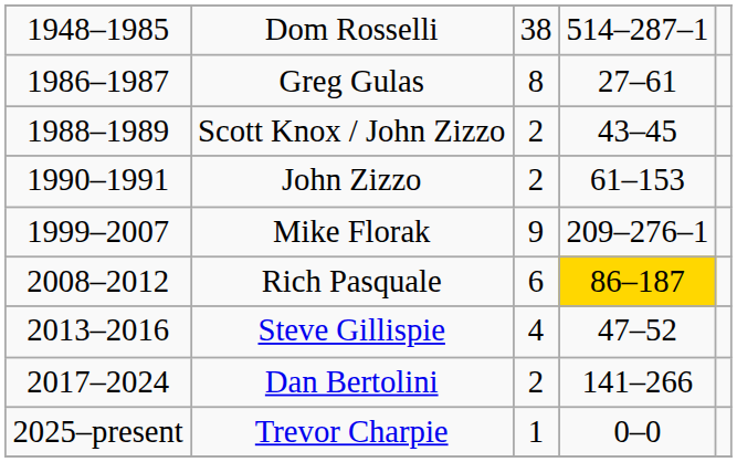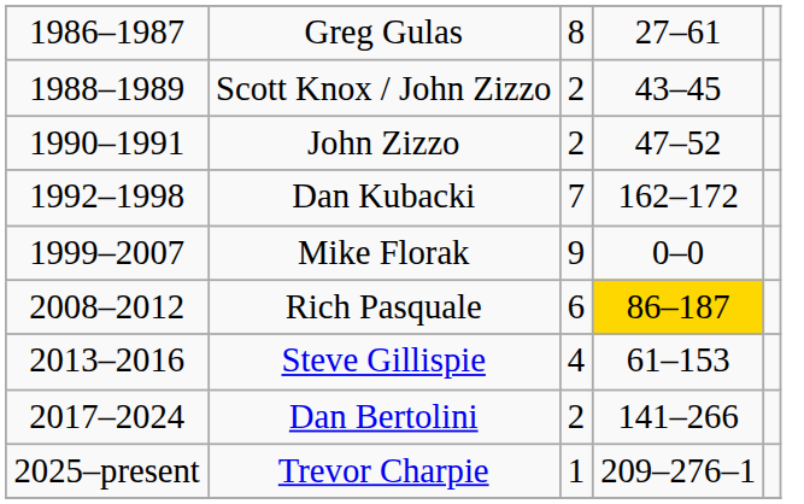 <table class="wikitable" style="text-align:center">
 <tr>
-</tr>
-<tr>
-<td>1948–1985</td>
-<td>Dom Rosselli</td>
-<td>38</td>
-<td>514–287–1</td>
-<td></td>
 </tr>
 <tr>
 <td>1986–1987</td>
 <td>Greg Gulas</td>
 <td>8</td>
 <td>27–61</td>
 <td></td>
 </tr>
 <tr>
 <td>1988–1989</td>
 <td>Scott Knox / John Zizzo</td>
 <td>2</td>
 <td>43–45</td>
 <td></td>
 </tr>
 <tr>
 <td>1990–1991</td>
 <td>John Zizzo</td>
 <td>2</td>
-<td>61–153</td>
+<td>47–52</td>
+<td></td>
+</tr>
+<tr>
+<td>1992–1998</td>
+<td>Dan Kubacki</td>
+<td>7</td>
+<td>162–172</td>
 <td></td>
 </tr>
 <tr>
 <td>1999–2007</td>
 <td>Mike Florak</td>
 <td>9</td>
-<td>209–276–1</td>
+<td>0–0</td>
 <td></td>
 </tr>
 <tr>
 <td>2008–2012</td>
 <td>Rich Pasquale</td>
 <td>6</td>
 <td style="background: gold;">86–187</td>
 <td></td>
 </tr>
 <tr>
 <td>2013–2016</td>
 <td><a href='#'>Steve Gillispie</a></td>
 <td>4</td>
-<td>47–52</td>
+<td>61–153</td>
 <td></td>
 </tr>
 <tr>
 <td>2017–2024</td>
 <td><a href='#'>Dan Bertolini</a></td>
 <td>2</td>
 <td>141–266</td>
 <td></td>
 </tr>
 <tr>
 <td>2025–present</td>
 <td><a href='#'>Trevor Charpie</a></td>
 <td>1</td>
-<td>0–0</td>
+<td>209–276–1</td>
 <td></td>
 </tr>
 <tr>
 </tr>
 </table>
